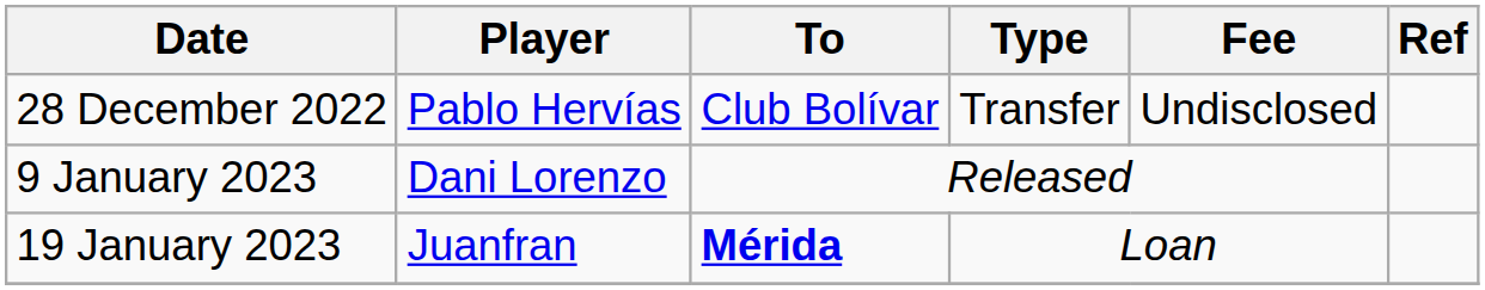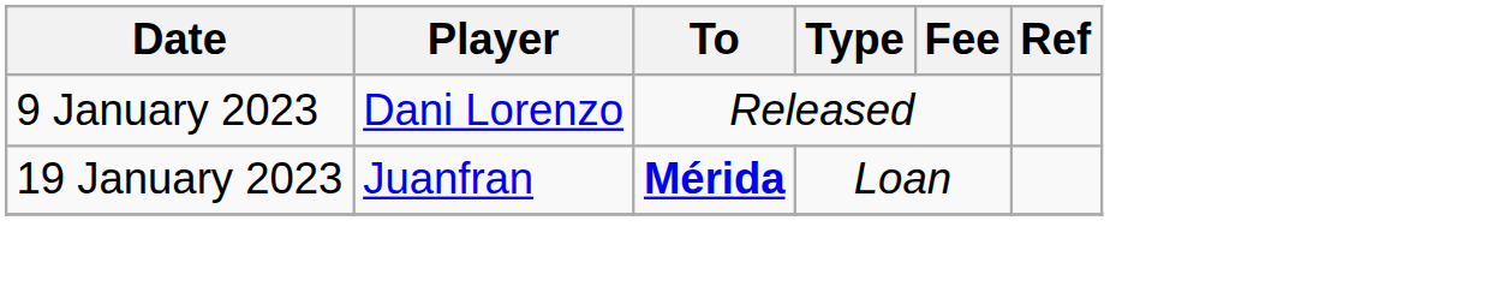 <table class="wikitable">
 <tr>
 <th>Date</th>
 <th>Player</th>
 <th>To</th>
 <th>Type</th>
 <th>Fee</th>
 <th>Ref</th>
-</tr>
-<tr>
-<td>28 December 2022</td>
-<td> <a href='#'>Pablo Hervías</a></td>
-<td> <a href='#'>Club Bolívar</a></td>
-<td align=center>Transfer</td>
-<td align=center>Undisclosed</td>
-<td align=center></td>
 </tr>
 <tr>
 <td>9 January 2023</td>
 <td> <a href='#'>Dani Lorenzo</a></td>
 <td colspan=3 align=center><em>Released</em></td>
 <td align=center></td>
 </tr>
 <tr>
 <td>19 January 2023</td>
 <td> <a href='#'>Juanfran</a></td>
 <td><strong><a href='#'>Mérida</a></strong></td>
 <td colspan=2 align=center><em>Loan</em></td>
 <td align=center></td>
 </tr>
 <tr>
 </tr>
 </table>
